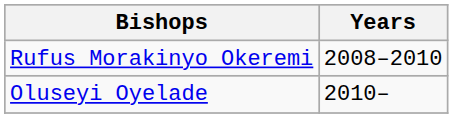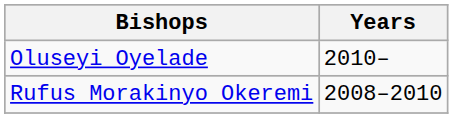 <table class="wikitable">
 <tr>
 <th>Bishops</th>
 <th>Years</th>
 </tr>
 <tr>
+<td><a href='#'>Oluseyi Oyelade</a></td>
+<td>2010–</td>
+</tr>
+<tr>
 <td><a href='#'>Rufus Morakinyo Okeremi</a></td>
 <td>2008–2010</td>
 </tr>
-<tr>
-<td><a href='#'>Oluseyi Oyelade</a></td>
-<td>2010–</td>
-</tr>
 </table>
